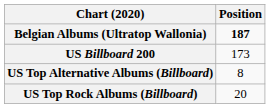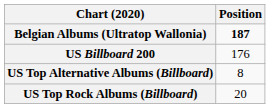 <table class="wikitable plainrowheaders sortable" style="text-align:center">
 <tr>
 <th scope="col">Chart (2020)</th>
 <th scope="col">Position</th>
 </tr>
 <tr>
 <th scope="row">Belgian Albums (Ultratop Wallonia)</th>
 <td><strong>187</strong></td>
 </tr>
 <tr>
 <th scope="row">US <em>Billboard</em> 200</th>
-<td>173</td>
+<td>176</td>
 </tr>
 <tr>
 <th scope="row">US Top Alternative Albums (<em>Billboard</em>)</th>
 <td>8</td>
 </tr>
 <tr>
 <th scope="row">US Top Rock Albums (<em>Billboard</em>)</th>
 <td>20</td>
 </tr>
 </table>
